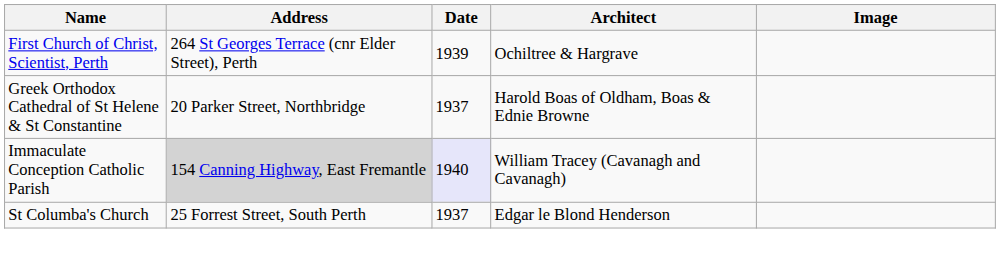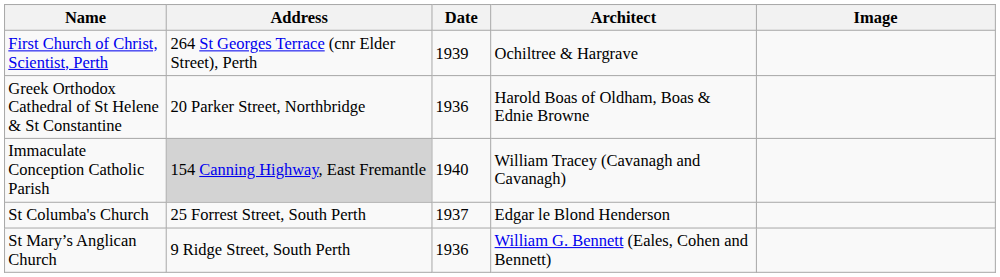 <table class="wikitable sortable">
 <tr>
 <th scope="col" style="text-align: center; width: 150px;">Name</th>
 <th scope="col" style="text-align: center; width: 250px;">Address</th>
 <th scope="col" style="text-align: center; width: 50px;">Date</th>
 <th scope="col" style="text-align: center; width: 250px;">Architect</th>
 <th scope="col" style="text-align: center; width: 225px;">Image</th>
 </tr>
 <tr>
 <td><a href='#'>First Church of Christ, Scientist, Perth</a></td>
 <td>264 <a href='#'>St Georges Terrace</a> (cnr Elder Street), Perth</td>
 <td>1939</td>
 <td>Ochiltree & Hargrave</td>
 <td></td>
 </tr>
 <tr>
 <td>Greek Orthodox Cathedral of St Helene & St Constantine</td>
 <td>20 Parker Street, Northbridge</td>
-<td>1937</td>
+<td>1936</td>
 <td>Harold Boas of Oldham, Boas & Ednie Browne</td>
 <td></td>
 </tr>
 <tr>
 <td>Immaculate Conception Catholic Parish</td>
 <td style="background: lightgrey;">154 <a href='#'>Canning Highway</a>, East Fremantle</td>
-<td style="background: lavender;">1940</td>
+<td>1940</td>
 <td>William Tracey (Cavanagh and Cavanagh)</td>
 <td></td>
 </tr>
 <tr>
 <td>St Columba's Church</td>
 <td>25 Forrest Street, South Perth</td>
 <td>1937</td>
 <td>Edgar le Blond Henderson</td>
 <td></td>
 </tr>
+<tr>
+<td>St Mary’s Anglican Church</td>
+<td>9 Ridge Street, South Perth</td>
+<td>1936</td>
+<td><a href='#'>William G. Bennett</a> (Eales, Cohen and Bennett)</td>
+<td></td>
+</tr>
 </table>
